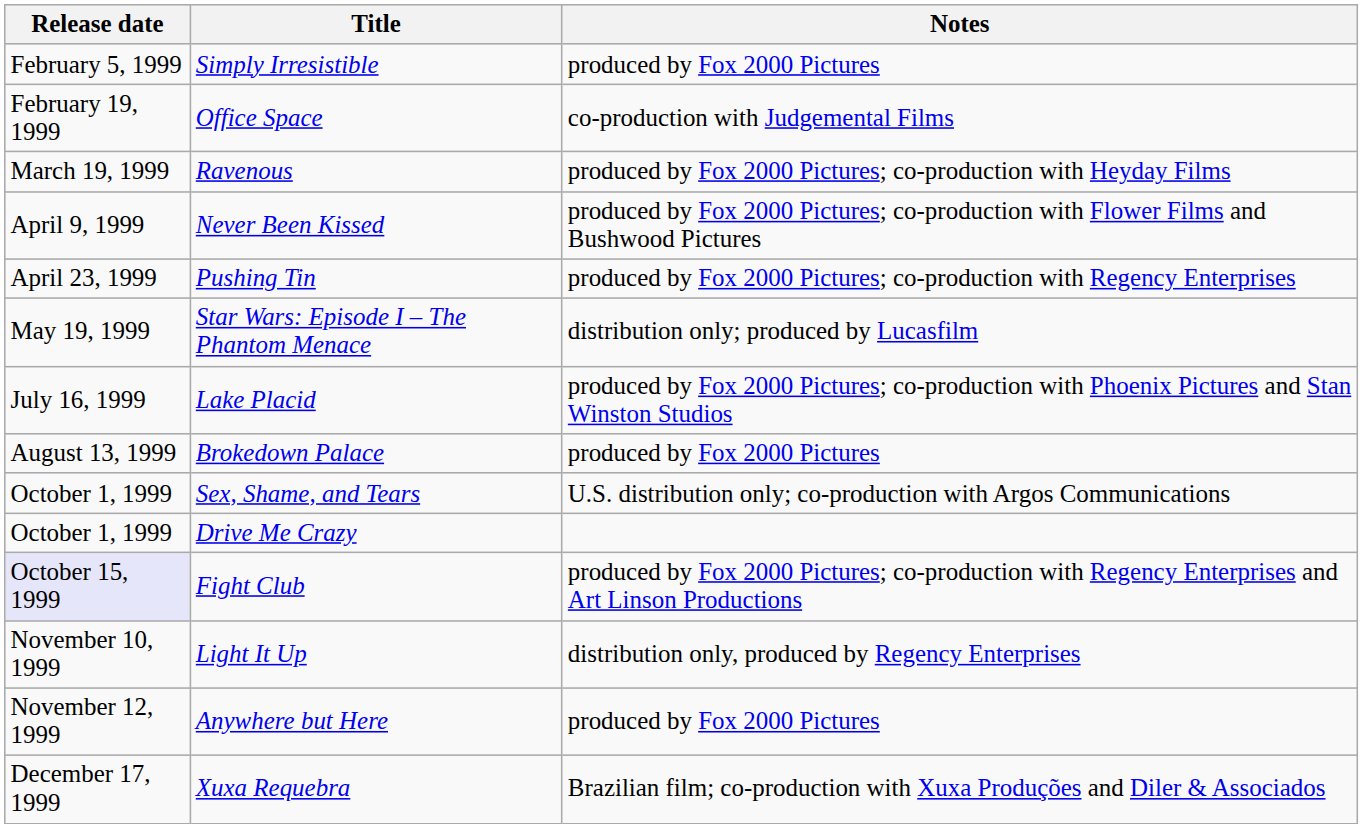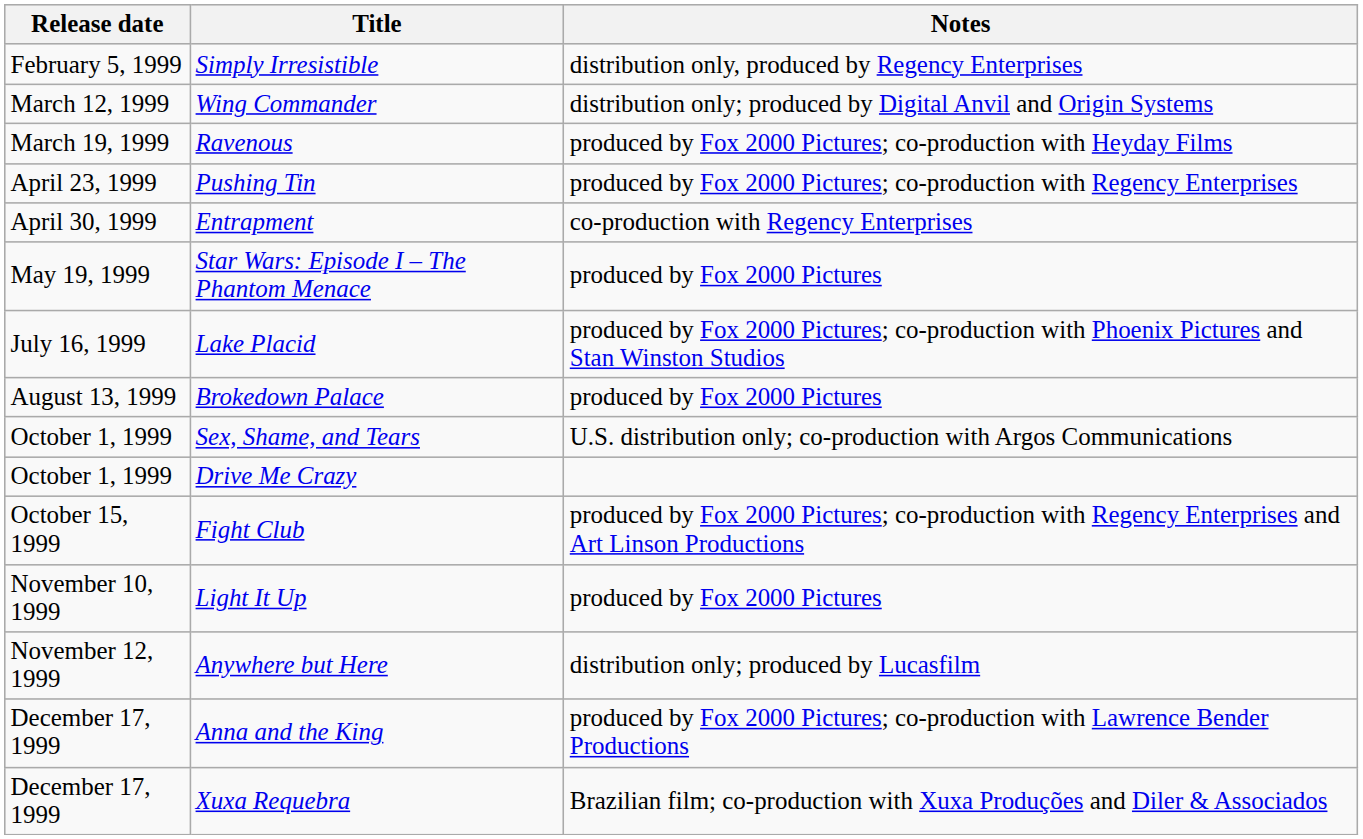 <table class="wikitable plainrowheaders sortable col1right">
 <tr>
 <th scope="col">Release date</th>
 <th scope="col">Title</th>
 <th scope="col" class="unsortable">Notes</th>
 </tr>
 <tr>
 <td>February 5, 1999</td>
 <td><em><a href='#'>Simply Irresistible</a></em></td>
-<td>produced by <a href='#'>Fox 2000 Pictures</a></td>
+<td>distribution only, produced by <a href='#'>Regency Enterprises</a></td>
 </tr>
 <tr>
-<td>February 19, 1999</td>
-<td><em><a href='#'>Office Space</a></em></td>
-<td>co-production with <a href='#'>Judgemental Films</a></td>
+<td>March 12, 1999</td>
+<td><em><a href='#'>Wing Commander</a></em></td>
+<td>distribution only; produced by <a href='#'>Digital Anvil</a> and <a href='#'>Origin Systems</a></td>
 </tr>
 <tr>
 <td>March 19, 1999</td>
 <td><em><a href='#'>Ravenous</a></em></td>
 <td>produced by <a href='#'>Fox 2000 Pictures</a>; co-production with <a href='#'>Heyday Films</a></td>
 </tr>
 <tr>
-<td>April 9, 1999</td>
-<td><em><a href='#'>Never Been Kissed</a></em></td>
-<td>produced by <a href='#'>Fox 2000 Pictures</a>; co-production with <a href='#'>Flower Films</a> and Bushwood Pictures</td>
-</tr>
-<tr>
 <td>April 23, 1999</td>
 <td><em><a href='#'>Pushing Tin</a></em></td>
 <td>produced by <a href='#'>Fox 2000 Pictures</a>; co-production with <a href='#'>Regency Enterprises</a></td>
 </tr>
 <tr>
+<td>April 30, 1999</td>
+<td><em><a href='#'>Entrapment</a></em></td>
+<td>co-production with <a href='#'>Regency Enterprises</a></td>
+</tr>
+<tr>
 <td>May 19, 1999</td>
 <td><em><a href='#'>Star Wars: Episode I – The Phantom Menace</a></em></td>
-<td>distribution only; produced by <a href='#'>Lucasfilm</a></td>
+<td>produced by <a href='#'>Fox 2000 Pictures</a></td>
 </tr>
 <tr>
 <td>July 16, 1999</td>
 <td><em><a href='#'>Lake Placid</a></em></td>
 <td>produced by <a href='#'>Fox 2000 Pictures</a>; co-production with <a href='#'>Phoenix Pictures</a> and <a href='#'>Stan Winston Studios</a></td>
 </tr>
 <tr>
 <td>August 13, 1999</td>
 <td><em><a href='#'>Brokedown Palace</a></em></td>
 <td>produced by <a href='#'>Fox 2000 Pictures</a></td>
 </tr>
 <tr>
 <td>October 1, 1999</td>
 <td><em><a href='#'>Sex, Shame, and Tears</a></em></td>
 <td>U.S. distribution only; co-production with Argos Communications</td>
 </tr>
 <tr>
 <td>October 1, 1999</td>
 <td><em><a href='#'>Drive Me Crazy</a></em></td>
 <td></td>
 </tr>
 <tr>
-<td style="background: lavender;">October 15, 1999</td>
+<td>October 15, 1999</td>
 <td><em><a href='#'>Fight Club</a></em></td>
 <td>produced by <a href='#'>Fox 2000 Pictures</a>; co-production with <a href='#'>Regency Enterprises</a> and <a href='#'>Art Linson Productions</a></td>
 </tr>
 <tr>
 <td>November 10, 1999</td>
 <td><em><a href='#'>Light It Up</a></em></td>
-<td>distribution only, produced by <a href='#'>Regency Enterprises</a></td>
+<td>produced by <a href='#'>Fox 2000 Pictures</a></td>
 </tr>
 <tr>
 <td>November 12, 1999</td>
 <td><em><a href='#'>Anywhere but Here</a></em></td>
-<td>produced by <a href='#'>Fox 2000 Pictures</a></td>
+<td>distribution only; produced by <a href='#'>Lucasfilm</a></td>
+</tr>
+<tr>
+<td>December 17, 1999</td>
+<td><em><a href='#'>Anna and the King</a></em></td>
+<td>produced by <a href='#'>Fox 2000 Pictures</a>; co-production with <a href='#'>Lawrence Bender Productions</a></td>
 </tr>
 <tr>
 <td>December 17, 1999</td>
 <td><em><a href='#'>Xuxa Requebra</a></em></td>
 <td>Brazilian film; co-production with <a href='#'>Xuxa Produções</a> and <a href='#'>Diler & Associados</a></td>
 </tr>
 </table>
